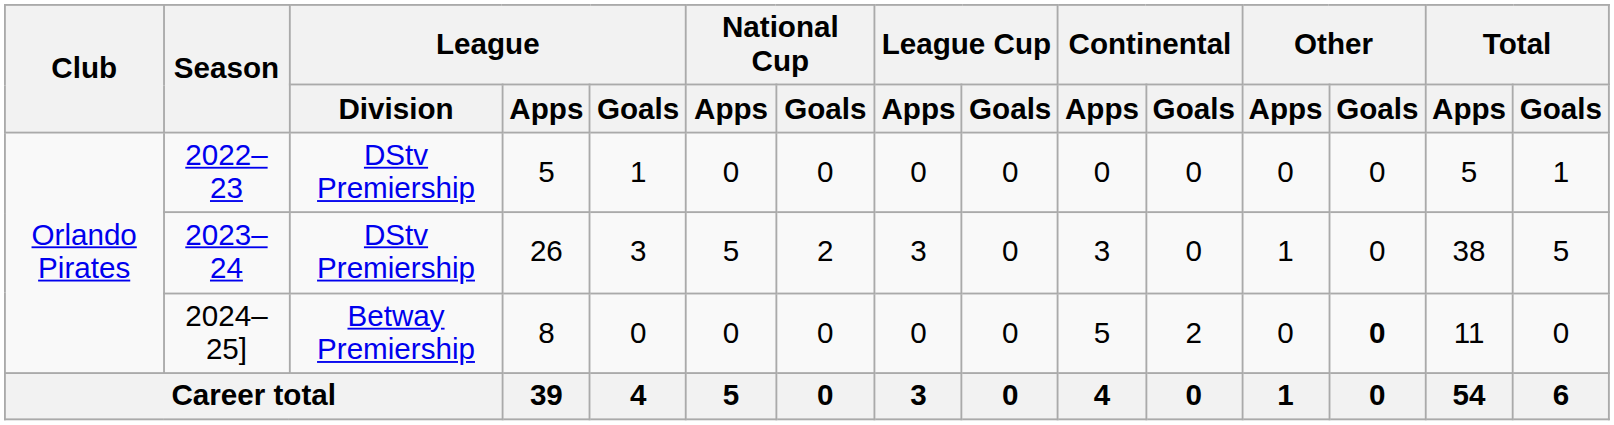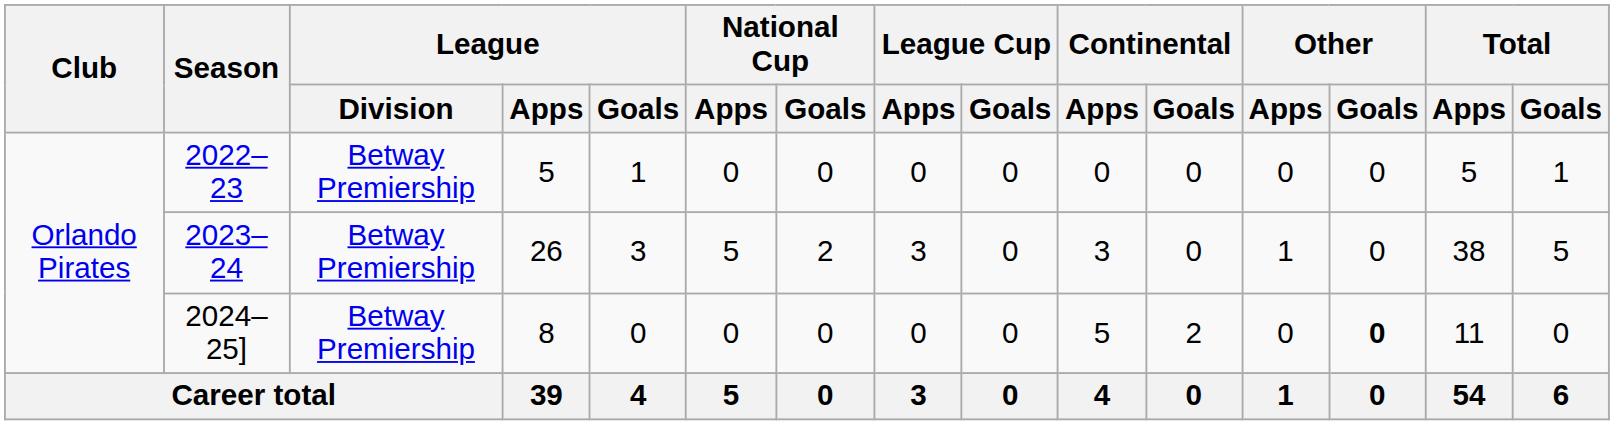 <table class=wikitable style=text-align:center>
 <tr>
 <th rowspan="2">Club</th>
 <th rowspan="2">Season</th>
 <th colspan="3">League</th>
 <th colspan="2">National Cup</th>
 <th colspan="2">League Cup</th>
 <th colspan="2">Continental</th>
 <th colspan="2">Other</th>
 <th colspan="2">Total</th>
 </tr>
 <tr>
 <th>Division</th>
 <th>Apps</th>
 <th>Goals</th>
 <th>Apps</th>
 <th>Goals</th>
 <th>Apps</th>
 <th>Goals</th>
 <th>Apps</th>
 <th>Goals</th>
 <th>Apps</th>
 <th>Goals</th>
 <th>Apps</th>
 <th>Goals</th>
 </tr>
 <tr>
 <td rowspan="3"><a href='#'>Orlando Pirates</a></td>
 <td><a href='#'>2022–23</a></td>
-<td><a href='#'>DStv Premiership</a></td>
+<td><a href='#'>Betway Premiership</a></td>
 <td>5</td>
 <td>1</td>
 <td>0</td>
 <td>0</td>
 <td>0</td>
 <td>0</td>
 <td>0</td>
 <td>0</td>
 <td>0</td>
 <td>0</td>
 <td>5</td>
 <td>1</td>
 </tr>
 <tr>
 <td><a href='#'>2023–24</a></td>
-<td><a href='#'>DStv Premiership</a></td>
+<td><a href='#'>Betway Premiership</a></td>
 <td>26</td>
 <td>3</td>
 <td>5</td>
 <td>2</td>
 <td>3</td>
 <td>0</td>
 <td>3</td>
 <td>0</td>
 <td>1</td>
 <td>0</td>
 <td>38</td>
 <td>5</td>
 </tr>
 <tr>
 <td [[2024-25 South African Premier Division>2024–25]</td>
 <td><a href='#'>Betway Premiership</a></td>
 <td>8</td>
 <td>0</td>
 <td>0</td>
 <td>0</td>
 <td>0</td>
 <td>0</td>
 <td>5</td>
 <td>2</td>
 <td>0</td>
 <td><strong>0</strong></td>
 <td>11</td>
 <td>0</td>
 </tr>
 <tr>
 <th colspan="3">Career total</th>
 <th>39</th>
 <th>4</th>
 <th>5</th>
 <th>0</th>
 <th>3</th>
 <th>0</th>
 <th>4</th>
 <th>0</th>
 <th>1</th>
 <th>0</th>
 <th>54</th>
 <th>6</th>
 </tr>
 </table>
